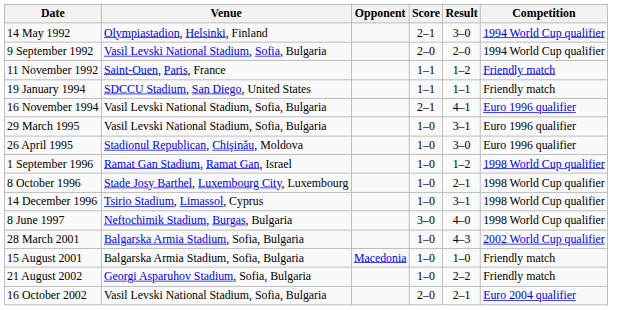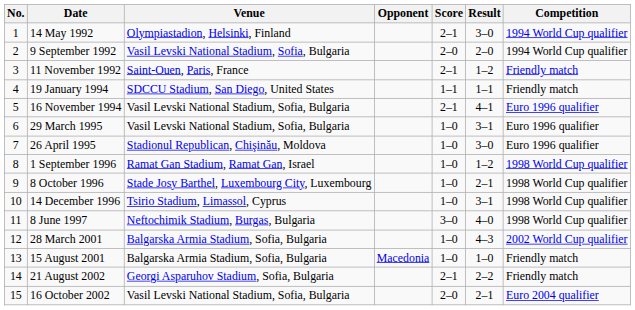 <table class="wikitable sortable">
 <tr>
+<th scope="col">No.</th>
 <th scope="col">Date</th>
 <th scope="col">Venue</th>
 <th scope="col">Opponent</th>
 <th scope="col">Score</th>
 <th scope="col">Result</th>
 <th scope="col">Competition</th>
 </tr>
 <tr>
+<td align="center">1</td>
 <td>14 May 1992</td>
 <td><a href='#'>Olympiastadion</a>, <a href='#'>Helsinki</a>, Finland</td>
 <td></td>
 <td align="center">2–1</td>
 <td align="center">3–0</td>
 <td><a href='#'>1994 World Cup qualifier</a></td>
 </tr>
 <tr>
+<td align="center">2</td>
 <td>9 September 1992</td>
 <td><a href='#'>Vasil Levski National Stadium</a>, <a href='#'>Sofia</a>, Bulgaria</td>
 <td></td>
 <td align="center">2–0</td>
 <td align="center">2–0</td>
 <td>1994 World Cup qualifier</td>
 </tr>
 <tr>
+<td align="center">3</td>
 <td>11 November 1992</td>
 <td><a href='#'>Saint-Ouen</a>, <a href='#'>Paris</a>, France</td>
 <td></td>
-<td align="center">1–1</td>
+<td align="center">2–1</td>
 <td align="center">1–2</td>
 <td><a href='#'>Friendly match</a></td>
 </tr>
 <tr>
+<td align="center">4</td>
 <td>19 January 1994</td>
 <td><a href='#'>SDCCU Stadium</a>, <a href='#'>San Diego</a>, United States</td>
 <td></td>
 <td align="center">1–1</td>
 <td align="center">1–1</td>
 <td>Friendly match</td>
 </tr>
 <tr>
+<td align="center">5</td>
 <td>16 November 1994</td>
 <td>Vasil Levski National Stadium, Sofia, Bulgaria</td>
 <td></td>
 <td align="center">2–1</td>
 <td align="center">4–1</td>
 <td><a href='#'>Euro 1996 qualifier</a></td>
 </tr>
 <tr>
+<td align="center">6</td>
 <td>29 March 1995</td>
 <td>Vasil Levski National Stadium, Sofia, Bulgaria</td>
 <td></td>
 <td align="center">1–0</td>
 <td align="center">3–1</td>
 <td>Euro 1996 qualifier</td>
 </tr>
 <tr>
+<td align="center">7</td>
 <td>26 April 1995</td>
 <td><a href='#'>Stadionul Republican</a>, <a href='#'>Chişinău</a>, Moldova</td>
 <td></td>
 <td align="center">1–0</td>
 <td align="center">3–0</td>
 <td>Euro 1996 qualifier</td>
 </tr>
 <tr>
+<td align="center">8</td>
 <td>1 September 1996</td>
 <td><a href='#'>Ramat Gan Stadium</a>, <a href='#'>Ramat Gan</a>, Israel</td>
 <td></td>
 <td align="center">1–0</td>
 <td align="center">1–2</td>
 <td><a href='#'>1998 World Cup qualifier</a></td>
 </tr>
 <tr>
+<td align="center">9</td>
 <td>8 October 1996</td>
 <td><a href='#'>Stade Josy Barthel</a>, <a href='#'>Luxembourg City</a>, Luxembourg</td>
 <td></td>
 <td align="center">1–0</td>
 <td align="center">2–1</td>
 <td>1998 World Cup qualifier</td>
 </tr>
 <tr>
+<td align="center">10</td>
 <td>14 December 1996</td>
 <td><a href='#'>Tsirio Stadium</a>, <a href='#'>Limassol</a>, Cyprus</td>
 <td></td>
 <td align="center">1–0</td>
 <td align="center">3–1</td>
 <td>1998 World Cup qualifier</td>
 </tr>
 <tr>
+<td align="center">11</td>
 <td>8 June 1997</td>
 <td><a href='#'>Neftochimik Stadium</a>, <a href='#'>Burgas</a>, Bulgaria</td>
 <td></td>
 <td align="center">3–0</td>
 <td align="center">4–0</td>
 <td>1998 World Cup qualifier</td>
 </tr>
 <tr>
+<td align="center">12</td>
 <td>28 March 2001</td>
 <td><a href='#'>Balgarska Armia Stadium</a>, Sofia, Bulgaria</td>
 <td></td>
 <td align="center">1–0</td>
 <td align="center">4–3</td>
 <td><a href='#'>2002 World Cup qualifier</a></td>
 </tr>
 <tr>
+<td align="center">13</td>
 <td>15 August 2001</td>
 <td>Balgarska Armia Stadium, Sofia, Bulgaria</td>
 <td> <a href='#'>Macedonia</a></td>
 <td align="center">1–0</td>
 <td align="center">1–0</td>
 <td>Friendly match</td>
 </tr>
 <tr>
+<td align="center">14</td>
 <td>21 August 2002</td>
 <td><a href='#'>Georgi Asparuhov Stadium</a>, Sofia, Bulgaria</td>
 <td></td>
-<td align="center">1–0</td>
+<td align="center">2–1</td>
 <td align="center">2–2</td>
 <td>Friendly match</td>
 </tr>
 <tr>
+<td align="center">15</td>
 <td>16 October 2002</td>
 <td>Vasil Levski National Stadium, Sofia, Bulgaria</td>
 <td></td>
 <td align="center">2–0</td>
 <td align="center">2–1</td>
 <td><a href='#'>Euro 2004 qualifier</a></td>
 </tr>
 </table>
